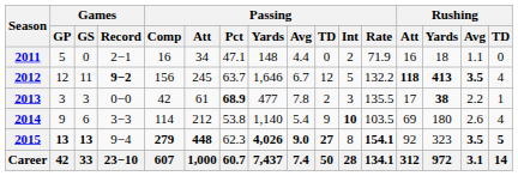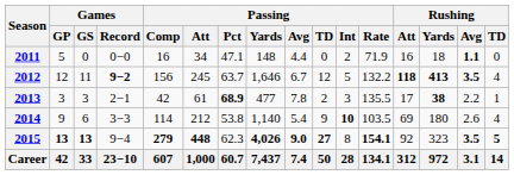 <table class="wikitable" style="text-align:center;">
 <tr>
 <th rowspan="2">Season</th>
 <th colspan="3">Games</th>
 <th colspan="8">Passing</th>
 <th colspan="5">Rushing</th>
 </tr>
 <tr>
 <th>GP</th>
 <th>GS</th>
 <th>Record</th>
 <th>Comp</th>
 <th>Att</th>
 <th>Pct</th>
 <th>Yards</th>
 <th>Avg</th>
 <th>TD</th>
 <th>Int</th>
 <th>Rate</th>
 <th>Att</th>
 <th>Yards</th>
 <th>Avg</th>
 <th>TD</th>
 </tr>
 <tr>
 <th><a href='#'>2011</a></th>
 <td>5</td>
 <td>0</td>
-<td>2−1</td>
+<td>0−0</td>
 <td>16</td>
 <td>34</td>
 <td>47.1</td>
 <td>148</td>
 <td>4.4</td>
 <td>0</td>
 <td>2</td>
 <td>71.9</td>
 <td>16</td>
 <td>18</td>
-<td>1.1</td>
+<td><strong>1.1</strong></td>
 <td>0</td>
 </tr>
 <tr>
 <th><a href='#'>2012</a></th>
 <td>12</td>
 <td>11</td>
 <td><strong>9−2</strong></td>
 <td>156</td>
 <td>245</td>
 <td>63.7</td>
 <td>1,646</td>
 <td>6.7</td>
 <td>12</td>
 <td>5</td>
 <td>132.2</td>
 <td><strong>118</strong></td>
 <td><strong>413</strong></td>
 <td><strong>3.5</strong></td>
 <td>4</td>
 </tr>
 <tr>
 <th><a href='#'>2013</a></th>
 <td>3</td>
 <td>3</td>
-<td>0−0</td>
+<td>2−1</td>
 <td>42</td>
 <td>61</td>
 <td><strong>68.9</strong></td>
 <td>477</td>
 <td>7.8</td>
 <td>2</td>
 <td>3</td>
 <td>135.5</td>
 <td>17</td>
 <td><strong>38</strong></td>
 <td>2.2</td>
 <td>1</td>
 </tr>
 <tr>
 <th><a href='#'>2014</a></th>
 <td>9</td>
 <td>6</td>
 <td>3−3</td>
 <td>114</td>
 <td>212</td>
 <td>53.8</td>
 <td>1,140</td>
 <td>5.4</td>
 <td>9</td>
 <td><strong>10</strong></td>
 <td>103.5</td>
 <td>69</td>
 <td>180</td>
 <td>2.6</td>
 <td>4</td>
 </tr>
 <tr>
 <th><a href='#'>2015</a></th>
 <td><strong>13</strong></td>
 <td><strong>13</strong></td>
 <td>9−4</td>
 <td><strong>279</strong></td>
 <td><strong>448</strong></td>
 <td>62.3</td>
 <td><strong>4,026</strong></td>
 <td><strong>9.0</strong></td>
 <td><strong>27</strong></td>
 <td>8</td>
 <td><strong>154.1</strong></td>
 <td>92</td>
 <td>323</td>
 <td><strong>3.5</strong></td>
 <td><strong>5</strong></td>
 </tr>
 <tr>
 <th>Career</th>
 <th>42</th>
 <th>33</th>
 <th>23−10</th>
 <th>607</th>
 <th>1,000</th>
 <th>60.7</th>
 <th>7,437</th>
 <th>7.4</th>
 <th>50</th>
 <th>28</th>
 <th>134.1</th>
 <th>312</th>
 <th>972</th>
 <th>3.1</th>
 <th>14</th>
 </tr>
 </table>
